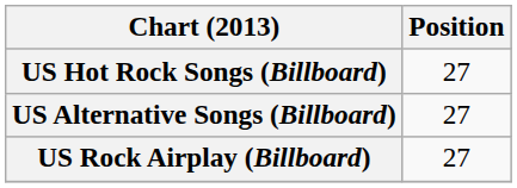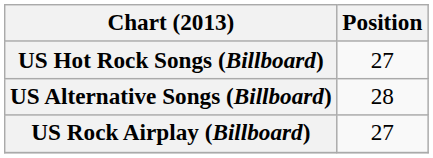 <table class="wikitable plainrowheaders sortable" style="text-align:center;">
 <tr>
 <th>Chart (2013)</th>
 <th>Position</th>
 </tr>
 <tr>
 <th scope="row">US Hot Rock Songs (<em>Billboard</em>)</th>
 <td style="text-align:center;">27</td>
 </tr>
 <tr>
 <th scope="row">US Alternative Songs (<em>Billboard</em>)</th>
-<td style="text-align:center;">27</td>
+<td style="text-align:center;">28</td>
 </tr>
 <tr>
 <th scope="row">US Rock Airplay (<em>Billboard</em>)</th>
 <td style="text-align:center;">27</td>
 </tr>
 <tr>
 </tr>
 </table>
